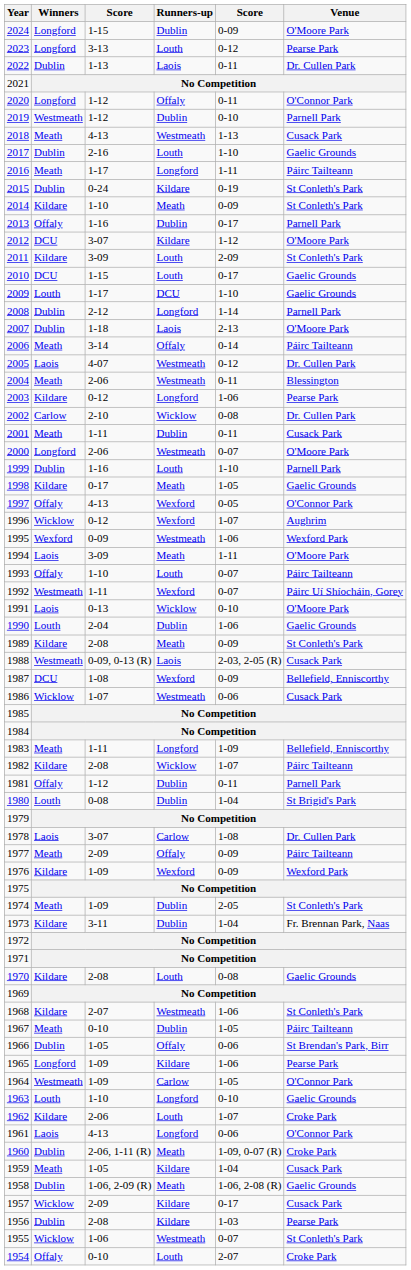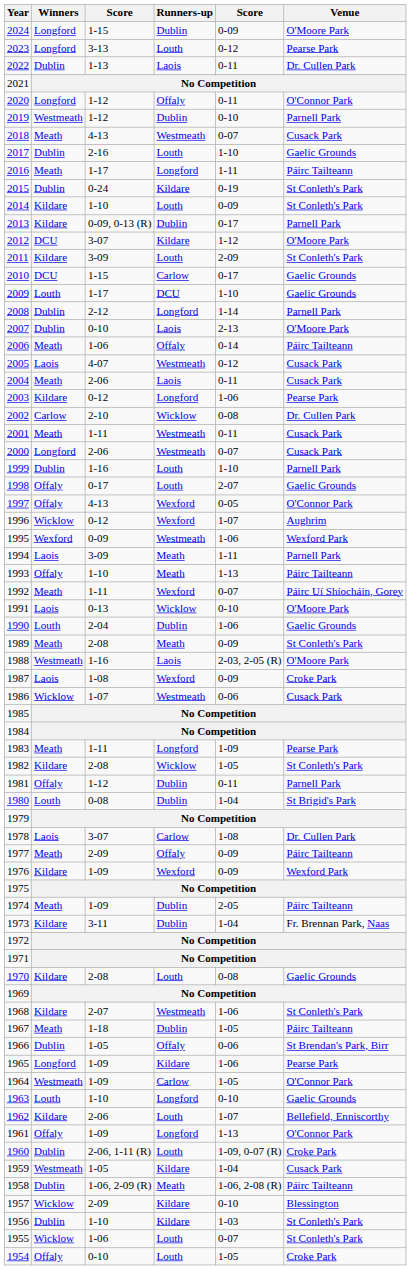 <table class="wikitable">
 <tr>
 <th>Year</th>
 <th>Winners</th>
 <th>Score</th>
 <th>Runners-up</th>
 <th>Score</th>
 <th>Venue</th>
 </tr>
 <tr>
 <td><a href='#'>2024</a></td>
 <td><a href='#'>Longford</a></td>
 <td>1-15</td>
 <td><a href='#'>Dublin</a></td>
 <td>0-09</td>
 <td><a href='#'>O'Moore Park</a></td>
 </tr>
 <tr>
 <td><a href='#'>2023</a></td>
 <td><a href='#'>Longford</a></td>
 <td>3-13</td>
 <td><a href='#'>Louth</a></td>
 <td>0-12</td>
 <td><a href='#'>Pearse Park</a></td>
 </tr>
 <tr>
 <td><a href='#'>2022</a></td>
 <td><a href='#'>Dublin</a></td>
 <td>1-13</td>
 <td><a href='#'>Laois</a></td>
 <td>0-11</td>
 <td><a href='#'>Dr. Cullen Park</a></td>
 </tr>
 <tr>
 <td>2021</td>
 <th colspan=5 align=center>No Competition</th>
 </tr>
 <tr>
 <td><a href='#'>2020</a></td>
 <td><a href='#'>Longford</a></td>
 <td>1-12</td>
 <td><a href='#'>Offaly</a></td>
 <td>0-11</td>
 <td><a href='#'>O'Connor Park</a></td>
 </tr>
 <tr>
 <td><a href='#'>2019</a></td>
 <td><a href='#'>Westmeath</a></td>
 <td>1-12</td>
 <td><a href='#'>Dublin</a></td>
 <td>0-10</td>
 <td><a href='#'>Parnell Park</a></td>
 </tr>
 <tr>
 <td><a href='#'>2018</a></td>
 <td><a href='#'>Meath</a></td>
 <td>4-13</td>
 <td><a href='#'>Westmeath</a></td>
-<td>1-13</td>
+<td>0-07</td>
 <td><a href='#'>Cusack Park</a></td>
 </tr>
 <tr>
 <td><a href='#'>2017</a></td>
 <td><a href='#'>Dublin</a></td>
 <td>2-16</td>
 <td><a href='#'>Louth</a></td>
 <td>1-10</td>
 <td><a href='#'>Gaelic Grounds</a></td>
 </tr>
 <tr>
 <td><a href='#'>2016</a></td>
 <td><a href='#'>Meath</a></td>
 <td>1-17</td>
 <td><a href='#'>Longford</a></td>
 <td>1-11</td>
 <td><a href='#'>Páirc Tailteann</a></td>
 </tr>
 <tr>
 <td><a href='#'>2015</a></td>
 <td><a href='#'>Dublin</a></td>
 <td>0-24</td>
 <td><a href='#'>Kildare</a></td>
 <td>0-19</td>
 <td><a href='#'>St Conleth's Park</a></td>
 </tr>
 <tr>
 <td><a href='#'>2014</a></td>
 <td><a href='#'>Kildare</a></td>
 <td>1-10</td>
-<td><a href='#'>Meath</a></td>
+<td><a href='#'>Louth</a></td>
 <td>0-09</td>
 <td><a href='#'>St Conleth's Park</a></td>
 </tr>
 <tr>
 <td><a href='#'>2013</a></td>
-<td><a href='#'>Offaly</a></td>
-<td>1-16</td>
+<td><a href='#'>Kildare</a></td>
+<td>0-09, 0-13 (R)</td>
 <td><a href='#'>Dublin</a></td>
 <td>0-17</td>
 <td><a href='#'>Parnell Park</a></td>
 </tr>
 <tr>
 <td><a href='#'>2012</a></td>
 <td><a href='#'>DCU</a></td>
 <td>3-07</td>
 <td><a href='#'>Kildare</a></td>
 <td>1-12</td>
 <td><a href='#'>O'Moore Park</a></td>
 </tr>
 <tr>
 <td><a href='#'>2011</a></td>
 <td><a href='#'>Kildare</a></td>
 <td>3-09</td>
 <td><a href='#'>Louth</a></td>
 <td>2-09</td>
 <td><a href='#'>St Conleth's Park</a></td>
 </tr>
 <tr>
 <td><a href='#'>2010</a></td>
 <td><a href='#'>DCU</a></td>
 <td>1-15</td>
-<td><a href='#'>Louth</a></td>
+<td><a href='#'>Carlow</a></td>
 <td>0-17</td>
 <td><a href='#'>Gaelic Grounds</a></td>
 </tr>
 <tr>
 <td><a href='#'>2009</a></td>
 <td><a href='#'>Louth</a></td>
 <td>1-17</td>
 <td><a href='#'>DCU</a></td>
 <td>1-10</td>
 <td><a href='#'>Gaelic Grounds</a></td>
 </tr>
 <tr>
 <td><a href='#'>2008</a></td>
 <td><a href='#'>Dublin</a></td>
 <td>2-12</td>
 <td><a href='#'>Longford</a></td>
 <td>1-14</td>
 <td><a href='#'>Parnell Park</a></td>
 </tr>
 <tr>
 <td><a href='#'>2007</a></td>
 <td><a href='#'>Dublin</a></td>
-<td>1-18</td>
+<td>0-10</td>
 <td><a href='#'>Laois</a></td>
 <td>2-13</td>
 <td><a href='#'>O'Moore Park</a></td>
 </tr>
 <tr>
 <td><a href='#'>2006</a></td>
 <td><a href='#'>Meath</a></td>
-<td>3-14</td>
+<td>1-06</td>
 <td><a href='#'>Offaly</a></td>
 <td>0-14</td>
 <td><a href='#'>Páirc Tailteann</a></td>
 </tr>
 <tr>
 <td><a href='#'>2005</a></td>
 <td><a href='#'>Laois</a></td>
 <td>4-07</td>
 <td><a href='#'>Westmeath</a></td>
 <td>0-12</td>
-<td><a href='#'>Dr. Cullen Park</a></td>
+<td><a href='#'>Cusack Park</a></td>
 </tr>
 <tr>
 <td><a href='#'>2004</a></td>
 <td><a href='#'>Meath</a></td>
 <td>2-06</td>
-<td><a href='#'>Westmeath</a></td>
+<td><a href='#'>Laois</a></td>
 <td>0-11</td>
-<td><a href='#'>Blessington</a></td>
+<td><a href='#'>Cusack Park</a></td>
 </tr>
 <tr>
 <td><a href='#'>2003</a></td>
 <td><a href='#'>Kildare</a></td>
 <td>0-12</td>
 <td><a href='#'>Longford</a></td>
 <td>1-06</td>
 <td><a href='#'>Pearse Park</a></td>
 </tr>
 <tr>
 <td><a href='#'>2002</a></td>
 <td><a href='#'>Carlow</a></td>
 <td>2-10</td>
 <td><a href='#'>Wicklow</a></td>
 <td>0-08</td>
 <td><a href='#'>Dr. Cullen Park</a></td>
 </tr>
 <tr>
 <td><a href='#'>2001</a></td>
 <td><a href='#'>Meath</a></td>
 <td>1-11</td>
-<td><a href='#'>Dublin</a></td>
+<td><a href='#'>Westmeath</a></td>
 <td>0-11</td>
 <td><a href='#'>Cusack Park</a></td>
 </tr>
 <tr>
 <td><a href='#'>2000</a></td>
 <td><a href='#'>Longford</a></td>
 <td>2-06</td>
 <td><a href='#'>Westmeath</a></td>
 <td>0-07</td>
-<td><a href='#'>O'Moore Park</a></td>
+<td><a href='#'>Cusack Park</a></td>
 </tr>
 <tr>
 <td><a href='#'>1999</a></td>
 <td><a href='#'>Dublin</a></td>
 <td>1-16</td>
 <td><a href='#'>Louth</a></td>
 <td>1-10</td>
 <td><a href='#'>Parnell Park</a></td>
 </tr>
 <tr>
 <td><a href='#'>1998</a></td>
-<td><a href='#'>Kildare</a></td>
+<td><a href='#'>Offaly</a></td>
 <td>0-17</td>
-<td><a href='#'>Meath</a></td>
-<td>1-05</td>
+<td><a href='#'>Louth</a></td>
+<td>2-07</td>
 <td><a href='#'>Gaelic Grounds</a></td>
 </tr>
 <tr>
 <td><a href='#'>1997</a></td>
 <td><a href='#'>Offaly</a></td>
 <td>4-13</td>
 <td><a href='#'>Wexford</a></td>
 <td>0-05</td>
 <td><a href='#'>O'Connor Park</a></td>
 </tr>
 <tr>
 <td>1996</td>
 <td><a href='#'>Wicklow</a></td>
 <td>0-12</td>
 <td><a href='#'>Wexford</a></td>
 <td>1-07</td>
 <td><a href='#'>Aughrim</a></td>
 </tr>
 <tr>
 <td>1995</td>
 <td> <a href='#'>Wexford</a></td>
 <td>0-09</td>
 <td><a href='#'>Westmeath</a></td>
 <td>1-06</td>
 <td><a href='#'>Wexford Park</a></td>
 </tr>
 <tr>
 <td>1994</td>
 <td><a href='#'>Laois</a></td>
 <td>3-09</td>
 <td><a href='#'>Meath</a></td>
 <td>1-11</td>
-<td><a href='#'>O'Moore Park</a></td>
+<td><a href='#'>Parnell Park</a></td>
 </tr>
 <tr>
 <td>1993</td>
 <td><a href='#'>Offaly</a></td>
 <td>1-10</td>
-<td><a href='#'>Louth</a></td>
-<td>0-07</td>
+<td><a href='#'>Meath</a></td>
+<td>1-13</td>
 <td><a href='#'>Páirc Tailteann</a></td>
 </tr>
 <tr>
 <td>1992</td>
-<td><a href='#'>Westmeath</a></td>
+<td><a href='#'>Meath</a></td>
 <td>1-11</td>
 <td><a href='#'>Wexford</a></td>
 <td>0-07</td>
 <td><a href='#'>Páirc Uí Shíocháin, Gorey</a></td>
 </tr>
 <tr>
 <td>1991</td>
 <td><a href='#'>Laois</a></td>
 <td>0-13</td>
 <td><a href='#'>Wicklow</a></td>
 <td>0-10</td>
 <td><a href='#'>O'Moore Park</a></td>
 </tr>
 <tr>
 <td><a href='#'>1990</a></td>
 <td><a href='#'>Louth</a></td>
 <td>2-04</td>
 <td><a href='#'>Dublin</a></td>
 <td>1-06</td>
 <td><a href='#'>Gaelic Grounds</a></td>
 </tr>
 <tr>
 <td>1989</td>
-<td><a href='#'>Kildare</a></td>
+<td><a href='#'>Meath</a></td>
 <td>2-08</td>
 <td><a href='#'>Meath</a></td>
 <td>0-09</td>
 <td><a href='#'>St Conleth's Park</a></td>
 </tr>
 <tr>
 <td>1988</td>
 <td><a href='#'>Westmeath</a></td>
-<td>0-09, 0-13 (R)</td>
+<td>1-16</td>
 <td><a href='#'>Laois</a></td>
 <td>2-03, 2-05 (R)</td>
-<td><a href='#'>Cusack Park</a></td>
+<td><a href='#'>O'Moore Park</a></td>
 </tr>
 <tr>
 <td>1987</td>
-<td><a href='#'>DCU</a></td>
+<td><a href='#'>Laois</a></td>
 <td>1-08</td>
 <td><a href='#'>Wexford</a></td>
 <td>0-09</td>
-<td><a href='#'>Bellefield, Enniscorthy</a></td>
+<td><a href='#'>Croke Park</a></td>
 </tr>
 <tr>
 <td>1986</td>
 <td><a href='#'>Wicklow</a></td>
 <td>1-07</td>
 <td><a href='#'>Westmeath</a></td>
 <td>0-06</td>
 <td><a href='#'>Cusack Park</a></td>
 </tr>
 <tr>
 <td>1985</td>
 <th colspan=5 align=center>No Competition</th>
 </tr>
 <tr>
 <td>1984</td>
 <th colspan=5 align=center>No Competition</th>
 </tr>
 <tr>
 <td>1983</td>
 <td><a href='#'>Meath</a></td>
 <td>1-11</td>
 <td><a href='#'>Longford</a></td>
 <td>1-09</td>
-<td><a href='#'>Bellefield, Enniscorthy</a></td>
+<td><a href='#'>Pearse Park</a></td>
 </tr>
 <tr>
 <td>1982</td>
 <td><a href='#'>Kildare</a></td>
 <td>2-08</td>
 <td><a href='#'>Wicklow</a></td>
-<td>1-07</td>
-<td><a href='#'>Páirc Tailteann</a></td>
+<td>1-05</td>
+<td><a href='#'>St Conleth's Park</a></td>
 </tr>
 <tr>
 <td>1981</td>
 <td><a href='#'>Offaly</a></td>
 <td>1-12</td>
 <td><a href='#'>Dublin</a></td>
 <td>0-11</td>
 <td><a href='#'>Parnell Park</a></td>
 </tr>
 <tr>
 <td><a href='#'>1980</a></td>
 <td><a href='#'>Louth</a></td>
 <td>0-08</td>
 <td><a href='#'>Dublin</a></td>
 <td>1-04</td>
 <td><a href='#'>St Brigid's Park</a></td>
 </tr>
 <tr>
 <td>1979</td>
 <th colspan=5 align=center>No Competition</th>
 </tr>
 <tr>
 <td>1978</td>
 <td><a href='#'>Laois</a></td>
 <td>3-07</td>
 <td><a href='#'>Carlow</a></td>
 <td>1-08</td>
 <td><a href='#'>Dr. Cullen Park</a></td>
 </tr>
 <tr>
 <td>1977</td>
 <td><a href='#'>Meath</a></td>
 <td>2-09</td>
 <td><a href='#'>Offaly</a></td>
 <td>0-09</td>
 <td><a href='#'>Páirc Tailteann</a></td>
 </tr>
 <tr>
 <td>1976</td>
 <td><a href='#'>Kildare</a></td>
 <td>1-09</td>
 <td><a href='#'>Wexford</a></td>
 <td>0-09</td>
 <td><a href='#'>Wexford Park</a></td>
 </tr>
 <tr>
 <td>1975</td>
 <th colspan=5 align=center>No Competition</th>
 </tr>
 <tr>
 <td>1974</td>
 <td><a href='#'>Meath</a></td>
 <td>1-09</td>
 <td><a href='#'>Dublin</a></td>
 <td>2-05</td>
-<td><a href='#'>St Conleth's Park</a></td>
+<td><a href='#'>Páirc Tailteann</a></td>
 </tr>
 <tr>
 <td>1973</td>
 <td><a href='#'>Kildare</a></td>
 <td>3-11</td>
 <td><a href='#'>Dublin</a></td>
 <td>1-04</td>
 <td>Fr. Brennan Park, <a href='#'>Naas</a></td>
 </tr>
 <tr>
 <td>1972</td>
 <th colspan=5 align=center>No Competition</th>
 </tr>
 <tr>
 <td>1971</td>
 <th colspan=5 align=center>No Competition</th>
 </tr>
 <tr>
 <td><a href='#'>1970</a></td>
 <td><a href='#'>Kildare</a></td>
 <td>2-08</td>
 <td><a href='#'>Louth</a></td>
 <td>0-08</td>
 <td><a href='#'>Gaelic Grounds</a></td>
 </tr>
 <tr>
 <td>1969</td>
 <th colspan=5 align=center>No Competition</th>
 </tr>
 <tr>
 <td>1968</td>
 <td><a href='#'>Kildare</a></td>
 <td>2-07</td>
 <td><a href='#'>Westmeath</a></td>
 <td>1-06</td>
 <td><a href='#'>St Conleth's Park</a></td>
 </tr>
 <tr>
 <td>1967</td>
 <td><a href='#'>Meath</a></td>
-<td>0-10</td>
+<td>1-18</td>
 <td><a href='#'>Dublin</a></td>
 <td>1-05</td>
 <td><a href='#'>Páirc Tailteann</a></td>
 </tr>
 <tr>
 <td>1966</td>
 <td><a href='#'>Dublin</a></td>
 <td>1-05</td>
 <td><a href='#'>Offaly</a></td>
 <td>0-06</td>
 <td><a href='#'>St Brendan's Park, Birr</a></td>
 </tr>
 <tr>
 <td>1965</td>
 <td><a href='#'>Longford</a></td>
 <td>1-09</td>
 <td><a href='#'>Kildare</a></td>
 <td>1-06</td>
 <td><a href='#'>Pearse Park</a></td>
 </tr>
 <tr>
 <td>1964</td>
 <td><a href='#'>Westmeath</a></td>
 <td>1-09</td>
 <td><a href='#'>Carlow</a></td>
 <td>1-05</td>
 <td><a href='#'>O'Connor Park</a></td>
 </tr>
 <tr>
 <td><a href='#'>1963</a></td>
 <td><a href='#'>Louth</a></td>
 <td>1-10</td>
 <td><a href='#'>Longford</a></td>
 <td>0-10</td>
 <td><a href='#'>Gaelic Grounds</a></td>
 </tr>
 <tr>
 <td><a href='#'>1962</a></td>
 <td><a href='#'>Kildare</a></td>
 <td>2-06</td>
 <td><a href='#'>Louth</a></td>
 <td>1-07</td>
-<td><a href='#'>Croke Park</a></td>
+<td><a href='#'>Bellefield, Enniscorthy</a></td>
 </tr>
 <tr>
 <td>1961</td>
-<td><a href='#'>Laois</a></td>
-<td>4-13</td>
+<td><a href='#'>Offaly</a></td>
+<td>1-09</td>
 <td><a href='#'>Longford</a></td>
-<td>0-06</td>
+<td>1-13</td>
 <td><a href='#'>O'Connor Park</a></td>
 </tr>
 <tr>
 <td><a href='#'>1960</a></td>
 <td><a href='#'>Dublin</a></td>
 <td>2-06, 1-11 (R)</td>
-<td><a href='#'>Meath</a></td>
+<td><a href='#'>Louth</a></td>
 <td>1-09, 0-07 (R)</td>
 <td><a href='#'>Croke Park</a></td>
 </tr>
 <tr>
 <td>1959</td>
-<td><a href='#'>Meath</a></td>
+<td><a href='#'>Westmeath</a></td>
 <td>1-05</td>
 <td><a href='#'>Kildare</a></td>
 <td>1-04</td>
 <td><a href='#'>Cusack Park</a></td>
 </tr>
 <tr>
 <td>1958</td>
 <td><a href='#'>Dublin</a></td>
 <td>1-06, 2-09 (R)</td>
 <td><a href='#'>Meath</a></td>
 <td>1-06, 2-08 (R)</td>
-<td><a href='#'>Gaelic Grounds</a></td>
+<td><a href='#'>Páirc Tailteann</a></td>
 </tr>
 <tr>
 <td>1957</td>
 <td><a href='#'>Wicklow</a></td>
 <td>2-09</td>
 <td><a href='#'>Kildare</a></td>
-<td>0-17</td>
-<td><a href='#'>Cusack Park</a></td>
+<td>0-10</td>
+<td><a href='#'>Blessington</a></td>
 </tr>
 <tr>
 <td>1956</td>
 <td><a href='#'>Dublin</a></td>
-<td>2-08</td>
+<td>1-10</td>
 <td><a href='#'>Kildare</a></td>
 <td>1-03</td>
-<td><a href='#'>Pearse Park</a></td>
+<td><a href='#'>St Conleth's Park</a></td>
 </tr>
 <tr>
 <td>1955</td>
 <td><a href='#'>Wicklow</a></td>
 <td>1-06</td>
-<td><a href='#'>Westmeath</a></td>
+<td><a href='#'>Louth</a></td>
 <td>0-07</td>
 <td><a href='#'>St Conleth's Park</a></td>
 </tr>
 <tr>
 <td><a href='#'>1954</a></td>
 <td><a href='#'>Offaly</a></td>
 <td>0-10</td>
 <td><a href='#'>Louth</a></td>
-<td>2-07</td>
+<td>1-05</td>
 <td><a href='#'>Croke Park</a></td>
 </tr>
 </table>
